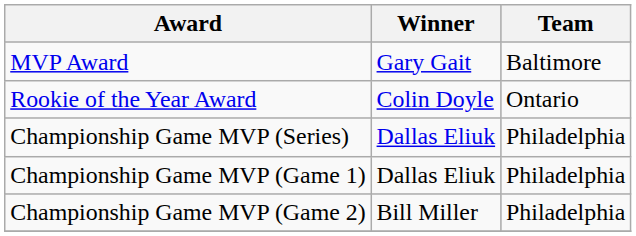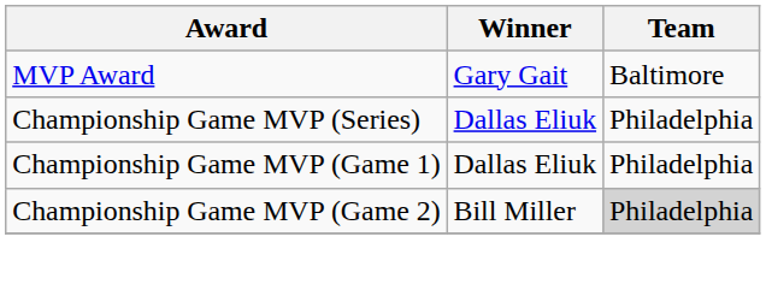 <table class="wikitable">
 <tr>
 <th>Award</th>
 <th>Winner</th>
 <th>Team</th>
 </tr>
 <tr>
 <td><a href='#'>MVP Award</a></td>
 <td><a href='#'>Gary Gait</a></td>
 <td>Baltimore</td>
-</tr>
-<tr>
-<td><a href='#'>Rookie of the Year Award</a></td>
-<td><a href='#'>Colin Doyle</a></td>
-<td>Ontario</td>
 </tr>
 <tr>
 <td>Championship Game MVP (Series)</td>
 <td><a href='#'>Dallas Eliuk</a></td>
 <td>Philadelphia</td>
 </tr>
 <tr>
 <td>Championship Game MVP (Game 1)</td>
 <td>Dallas Eliuk</td>
 <td>Philadelphia</td>
 </tr>
 <tr>
 <td>Championship Game MVP (Game 2)</td>
 <td>Bill Miller</td>
-<td>Philadelphia</td>
+<td style="background: lightgrey;">Philadelphia</td>
 </tr>
 <tr>
 </tr>
 </table>
